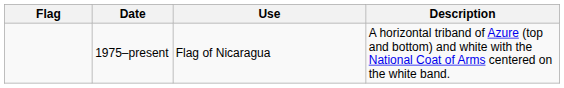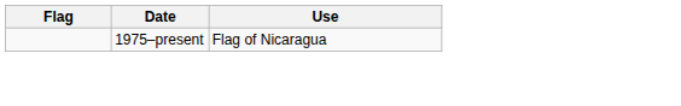 <table class="wikitable">
 <tr>
 <th style="width:110px;">Flag</th>
 <th style="width:100px;">Date</th>
 <th style="width:250px;">Use</th>
-<th style="width:250px;">Description</th>
 </tr>
 <tr>
 <td></td>
 <td>1975–present</td>
 <td>Flag of Nicaragua</td>
-<td>A horizontal triband of <a href='#'>Azure</a> (top and bottom) and white with the <a href='#'>National Coat of Arms</a> centered on the white band.</td>
 </tr>
 </table>
